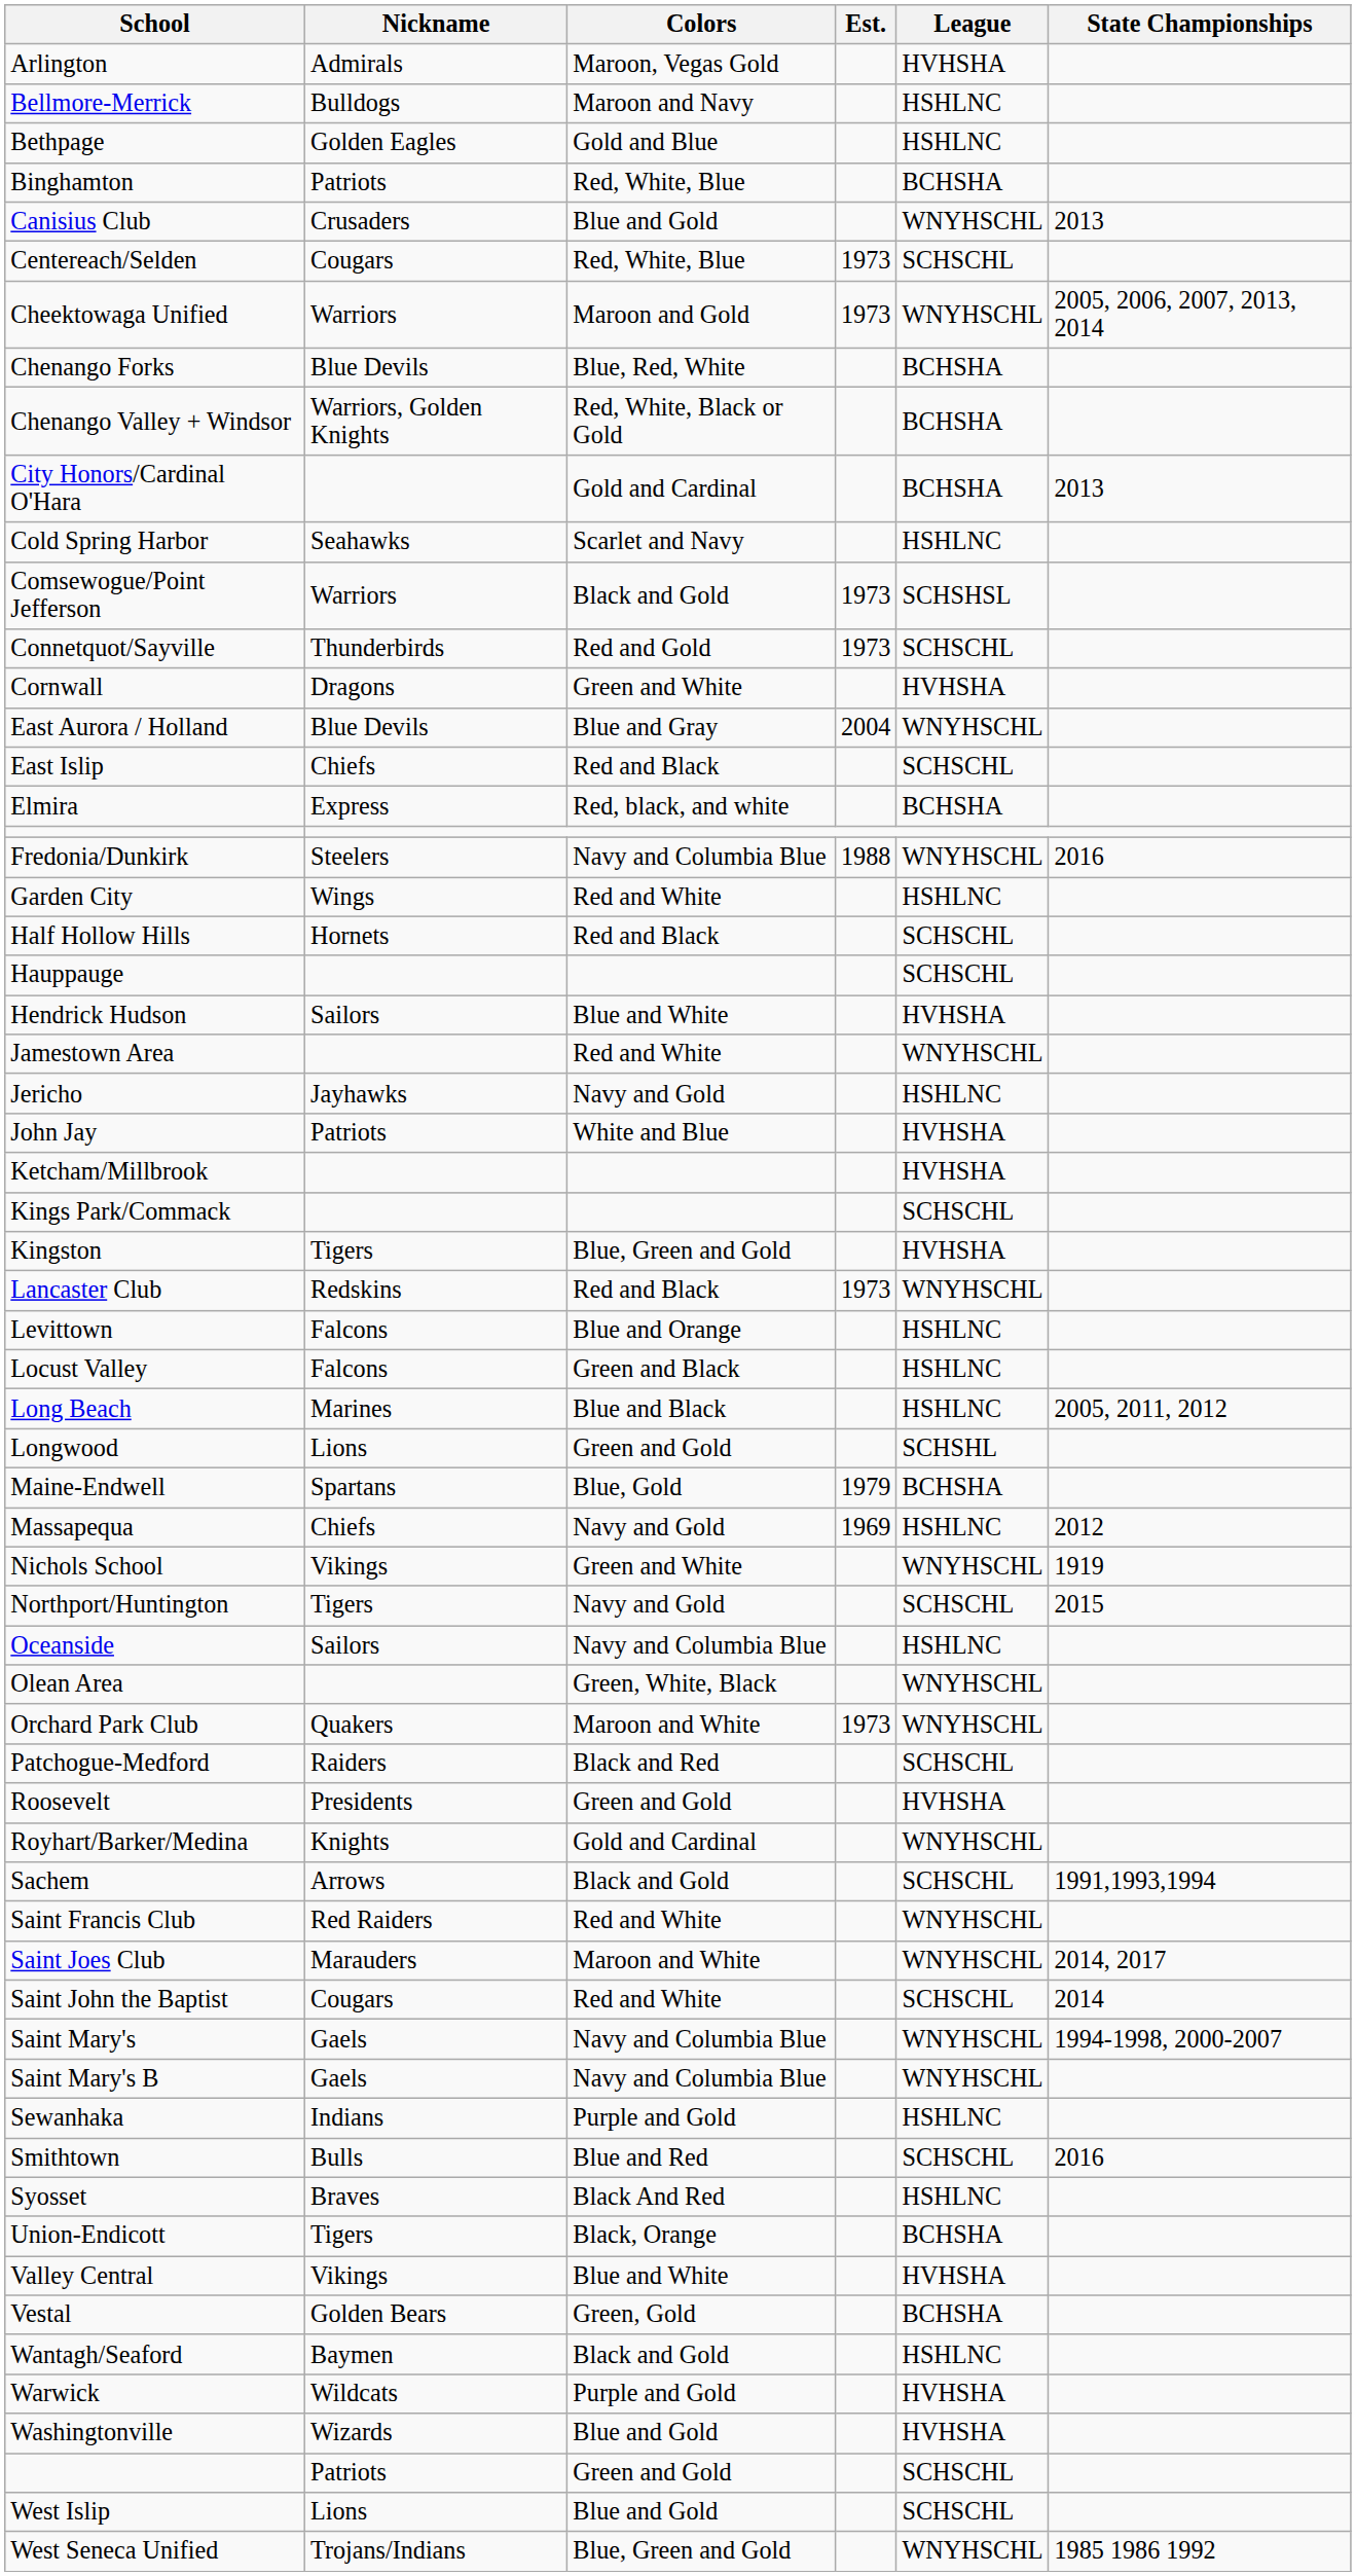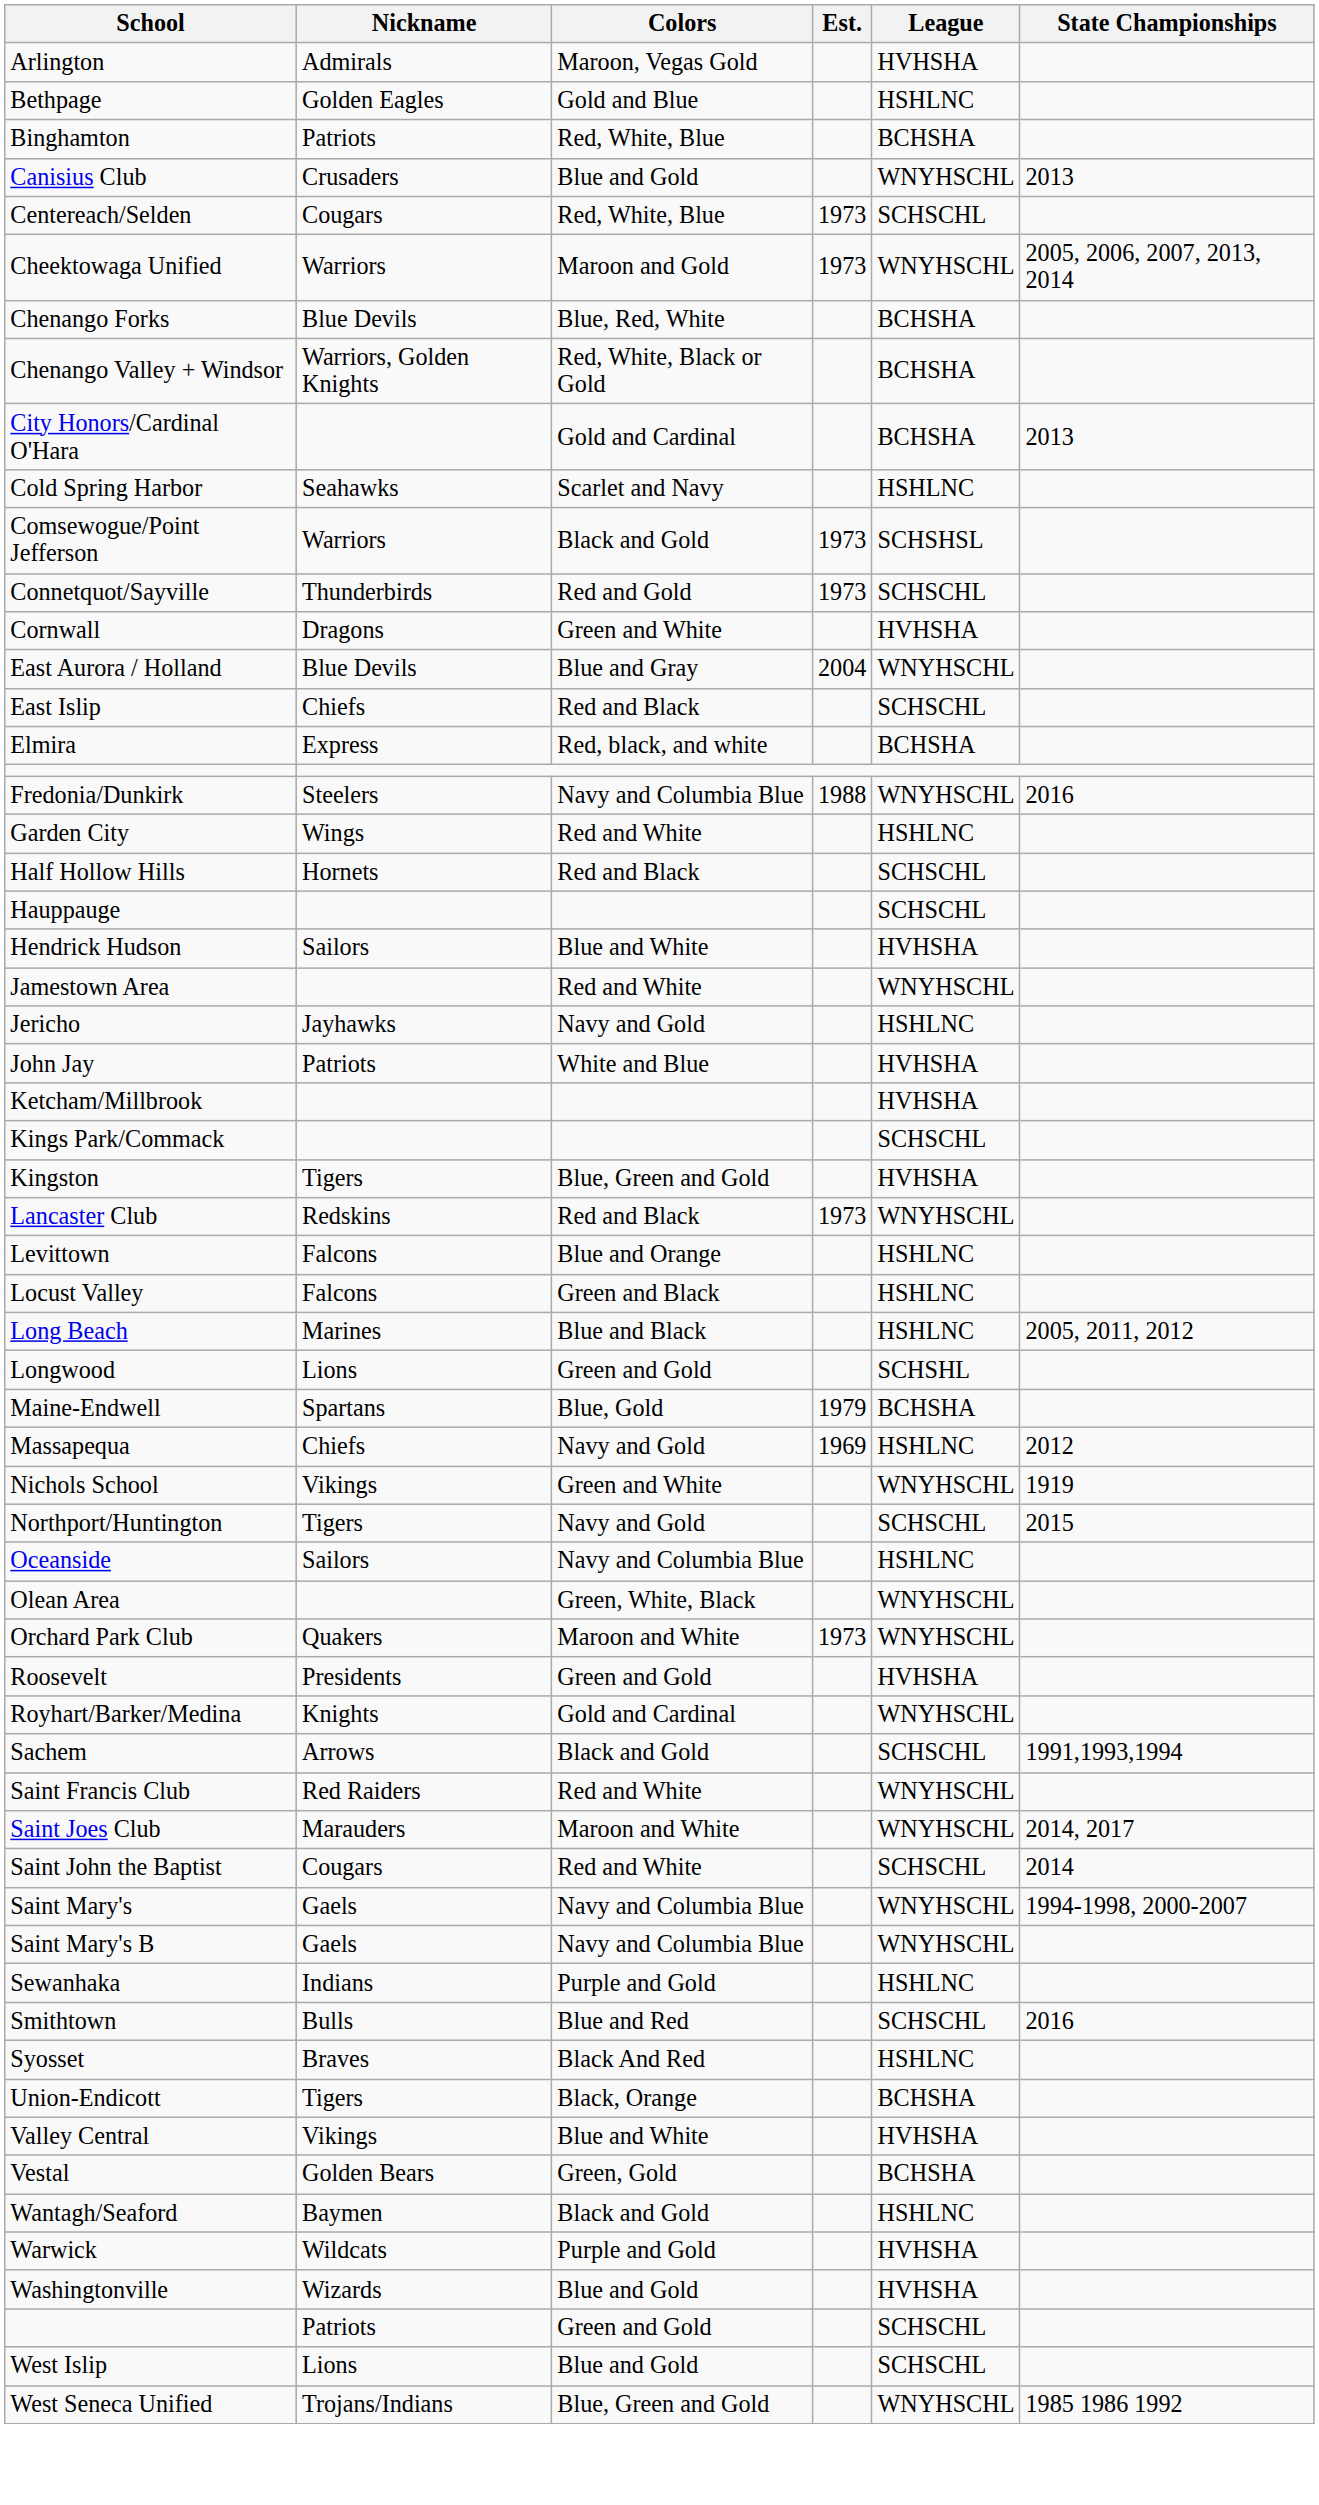 <table class="wikitable mw-collapsible mw-collapsed">
 <tr>
 <th>School</th>
 <th>Nickname</th>
 <th>Colors</th>
 <th>Est.</th>
 <th>League</th>
 <th>State Championships</th>
 </tr>
 <tr>
 <td>Arlington</td>
 <td>Admirals</td>
 <td>Maroon, Vegas Gold</td>
 <td></td>
 <td>HVHSHA</td>
-<td></td>
-</tr>
-<tr>
-<td><a href='#'>Bellmore-Merrick</a></td>
-<td>Bulldogs</td>
-<td>Maroon and Navy</td>
-<td></td>
-<td>HSHLNC</td>
 <td></td>
 </tr>
 <tr>
 <td>Bethpage</td>
 <td>Golden Eagles</td>
 <td>Gold and Blue</td>
 <td></td>
 <td>HSHLNC</td>
 <td></td>
 </tr>
 <tr>
 <td>Binghamton</td>
 <td>Patriots</td>
 <td>Red, White, Blue</td>
 <td></td>
 <td>BCHSHA</td>
 <td></td>
 </tr>
 <tr>
 <td><a href='#'>Canisius</a> Club</td>
 <td>Crusaders</td>
 <td>Blue and Gold</td>
 <td></td>
 <td>WNYHSCHL</td>
 <td>2013</td>
 </tr>
 <tr>
 <td>Centereach/Selden</td>
 <td>Cougars</td>
 <td>Red, White, Blue</td>
 <td>1973</td>
 <td>SCHSCHL</td>
 <td></td>
 </tr>
 <tr>
 <td>Cheektowaga Unified</td>
 <td>Warriors</td>
 <td>Maroon and Gold</td>
 <td>1973</td>
 <td>WNYHSCHL</td>
 <td>2005, 2006, 2007, 2013, 2014</td>
 </tr>
 <tr>
 <td>Chenango Forks</td>
 <td>Blue Devils</td>
 <td>Blue, Red, White</td>
 <td></td>
 <td>BCHSHA</td>
 <td></td>
 </tr>
 <tr>
 <td>Chenango Valley + Windsor</td>
 <td>Warriors, Golden Knights</td>
 <td>Red, White, Black or Gold</td>
 <td></td>
 <td>BCHSHA</td>
 <td></td>
 </tr>
 <tr>
 <td><a href='#'>City Honors</a>/Cardinal O'Hara</td>
 <td></td>
 <td>Gold and Cardinal</td>
 <td></td>
 <td>BCHSHA</td>
 <td>2013</td>
 </tr>
 <tr>
 <td>Cold Spring Harbor</td>
 <td>Seahawks</td>
 <td>Scarlet and Navy</td>
 <td></td>
 <td>HSHLNC</td>
 <td></td>
 </tr>
 <tr>
 <td>Comsewogue/Point Jefferson</td>
 <td>Warriors</td>
 <td>Black and Gold</td>
 <td>1973</td>
 <td>SCHSHSL</td>
 <td></td>
 </tr>
 <tr>
 <td>Connetquot/Sayville</td>
 <td>Thunderbirds</td>
 <td>Red and Gold</td>
 <td>1973</td>
 <td>SCHSCHL</td>
 <td></td>
 </tr>
 <tr>
 <td>Cornwall</td>
 <td>Dragons</td>
 <td>Green and White</td>
 <td></td>
 <td>HVHSHA</td>
 <td></td>
 </tr>
 <tr>
 <td>East Aurora / Holland</td>
 <td>Blue Devils</td>
 <td>Blue and Gray</td>
 <td>2004</td>
 <td>WNYHSCHL</td>
 <td></td>
 </tr>
 <tr>
 <td>East Islip</td>
 <td>Chiefs</td>
 <td>Red and Black</td>
 <td></td>
 <td>SCHSCHL</td>
 <td></td>
 </tr>
 <tr>
 <td>Elmira</td>
 <td>Express</td>
 <td>Red, black, and white</td>
 <td></td>
 <td>BCHSHA</td>
 <td></td>
 </tr>
 <tr WNYHSCHL ||>
 <td></td>
 </tr>
 <tr>
 <td>Fredonia/Dunkirk</td>
 <td>Steelers</td>
 <td>Navy and Columbia Blue</td>
 <td>1988</td>
 <td>WNYHSCHL</td>
 <td>2016</td>
 </tr>
 <tr>
 <td>Garden City</td>
 <td>Wings</td>
 <td>Red and White</td>
 <td></td>
 <td>HSHLNC</td>
 <td></td>
 </tr>
 <tr>
 <td>Half Hollow Hills</td>
 <td>Hornets</td>
 <td>Red and Black</td>
 <td></td>
 <td>SCHSCHL</td>
 <td></td>
 </tr>
 <tr>
 <td>Hauppauge</td>
 <td></td>
 <td></td>
 <td></td>
 <td>SCHSCHL</td>
 <td></td>
 </tr>
 <tr>
 <td>Hendrick Hudson</td>
 <td>Sailors</td>
 <td>Blue and White</td>
 <td></td>
 <td>HVHSHA</td>
 <td></td>
 </tr>
 <tr>
 <td>Jamestown Area</td>
 <td></td>
 <td>Red and White</td>
 <td></td>
 <td>WNYHSCHL</td>
 <td></td>
 </tr>
 <tr>
 <td>Jericho</td>
 <td>Jayhawks</td>
 <td>Navy and Gold</td>
 <td></td>
 <td>HSHLNC</td>
 <td></td>
 </tr>
 <tr>
 <td>John Jay</td>
 <td>Patriots</td>
 <td>White and Blue</td>
 <td></td>
 <td>HVHSHA</td>
 <td></td>
 </tr>
 <tr>
 <td>Ketcham/Millbrook</td>
 <td></td>
 <td></td>
 <td></td>
 <td>HVHSHA</td>
 <td></td>
 </tr>
 <tr>
 <td>Kings Park/Commack</td>
 <td></td>
 <td></td>
 <td></td>
 <td>SCHSCHL</td>
 <td></td>
 </tr>
 <tr>
 <td>Kingston</td>
 <td>Tigers</td>
 <td>Blue, Green and Gold</td>
 <td></td>
 <td>HVHSHA</td>
 <td></td>
 </tr>
 <tr>
 <td><a href='#'>Lancaster</a> Club</td>
 <td>Redskins</td>
 <td>Red and Black</td>
 <td>1973</td>
 <td>WNYHSCHL</td>
 <td></td>
 </tr>
 <tr>
 <td>Levittown</td>
 <td>Falcons</td>
 <td>Blue and Orange</td>
 <td></td>
 <td>HSHLNC</td>
 <td></td>
 </tr>
 <tr>
 <td>Locust Valley</td>
 <td>Falcons</td>
 <td>Green and Black</td>
 <td></td>
 <td>HSHLNC</td>
 <td></td>
 </tr>
 <tr>
 <td><a href='#'>Long Beach</a></td>
 <td>Marines</td>
 <td>Blue and Black</td>
 <td></td>
 <td>HSHLNC</td>
 <td>2005, 2011, 2012</td>
 </tr>
 <tr>
 <td>Longwood</td>
 <td>Lions</td>
 <td>Green and Gold</td>
 <td></td>
 <td>SCHSHL</td>
 <td></td>
 </tr>
 <tr>
 <td>Maine-Endwell</td>
 <td>Spartans</td>
 <td>Blue, Gold</td>
 <td>1979</td>
 <td>BCHSHA</td>
 <td></td>
 </tr>
 <tr>
 <td>Massapequa</td>
 <td>Chiefs</td>
 <td>Navy and Gold</td>
 <td>1969</td>
 <td>HSHLNC</td>
 <td>2012</td>
 </tr>
 <tr>
 <td>Nichols School</td>
 <td>Vikings</td>
 <td>Green and White</td>
 <td></td>
 <td>WNYHSCHL</td>
 <td>1919</td>
 </tr>
 <tr>
 <td>Northport/Huntington</td>
 <td>Tigers</td>
 <td>Navy and Gold</td>
 <td></td>
 <td>SCHSCHL</td>
 <td>2015</td>
 </tr>
 <tr>
 <td><a href='#'>Oceanside</a></td>
 <td>Sailors</td>
 <td>Navy and Columbia Blue</td>
 <td></td>
 <td>HSHLNC</td>
 <td></td>
 </tr>
 <tr>
 <td>Olean Area</td>
 <td></td>
 <td>Green, White, Black</td>
 <td></td>
 <td>WNYHSCHL</td>
 <td></td>
 </tr>
 <tr>
 <td>Orchard Park Club</td>
 <td>Quakers</td>
 <td>Maroon and White</td>
 <td>1973</td>
 <td>WNYHSCHL</td>
 <td></td>
 </tr>
 <tr>
-<td>Patchogue-Medford</td>
-<td>Raiders</td>
-<td>Black and Red</td>
-<td></td>
-<td>SCHSCHL</td>
-<td></td>
-</tr>
-<tr>
 <td>Roosevelt</td>
 <td>Presidents</td>
 <td>Green and Gold</td>
 <td></td>
 <td>HVHSHA</td>
 <td></td>
 </tr>
 <tr>
 <td>Royhart/Barker/Medina</td>
 <td>Knights</td>
 <td>Gold and Cardinal</td>
 <td></td>
 <td>WNYHSCHL</td>
 <td></td>
 </tr>
 <tr>
 <td>Sachem</td>
 <td>Arrows</td>
 <td>Black and Gold</td>
 <td></td>
 <td>SCHSCHL</td>
 <td>1991,1993,1994</td>
 </tr>
 <tr>
 <td>Saint Francis Club</td>
 <td>Red Raiders</td>
 <td>Red and White</td>
 <td></td>
 <td>WNYHSCHL</td>
 <td></td>
 </tr>
 <tr>
 <td><a href='#'>Saint Joes</a> Club</td>
 <td>Marauders</td>
 <td>Maroon and White</td>
 <td></td>
 <td>WNYHSCHL</td>
 <td>2014, 2017</td>
 </tr>
 <tr>
 <td>Saint John the Baptist</td>
 <td>Cougars</td>
 <td>Red and White</td>
 <td></td>
 <td>SCHSCHL</td>
 <td>2014</td>
 </tr>
 <tr>
 <td>Saint Mary's</td>
 <td>Gaels</td>
 <td>Navy and Columbia Blue</td>
 <td></td>
 <td>WNYHSCHL</td>
 <td>1994-1998, 2000-2007</td>
 </tr>
 <tr>
 <td>Saint Mary's B</td>
 <td>Gaels</td>
 <td>Navy and Columbia Blue</td>
 <td></td>
 <td>WNYHSCHL</td>
 <td></td>
 </tr>
 <tr>
 <td>Sewanhaka</td>
 <td>Indians</td>
 <td>Purple and Gold</td>
 <td></td>
 <td>HSHLNC</td>
 <td></td>
 </tr>
 <tr>
 <td>Smithtown</td>
 <td>Bulls</td>
 <td>Blue and Red</td>
 <td></td>
 <td>SCHSCHL</td>
 <td>2016</td>
 </tr>
 <tr>
 <td>Syosset</td>
 <td>Braves</td>
 <td>Black And Red</td>
 <td></td>
 <td>HSHLNC</td>
 <td></td>
 </tr>
 <tr>
 <td>Union-Endicott</td>
 <td>Tigers</td>
 <td>Black, Orange</td>
 <td></td>
 <td>BCHSHA</td>
 <td></td>
 </tr>
 <tr>
 <td>Valley Central</td>
 <td>Vikings</td>
 <td>Blue and White</td>
 <td></td>
 <td>HVHSHA</td>
 <td></td>
 </tr>
 <tr>
 <td>Vestal</td>
 <td>Golden Bears</td>
 <td>Green, Gold</td>
 <td></td>
 <td>BCHSHA</td>
 <td></td>
 </tr>
 <tr>
 <td>Wantagh/Seaford</td>
 <td>Baymen</td>
 <td>Black and Gold</td>
 <td></td>
 <td>HSHLNC</td>
 <td></td>
 </tr>
 <tr>
 <td>Warwick</td>
 <td>Wildcats</td>
 <td>Purple and Gold</td>
 <td></td>
 <td>HVHSHA</td>
 <td></td>
 </tr>
 <tr>
 <td>Washingtonville</td>
 <td>Wizards</td>
 <td>Blue and Gold</td>
 <td></td>
 <td>HVHSHA</td>
 <td></td>
 </tr>
 <tr>
 <td></td>
 <td>Patriots</td>
 <td>Green and Gold</td>
 <td></td>
 <td>SCHSCHL</td>
 <td></td>
 </tr>
 <tr>
 <td>West Islip</td>
 <td>Lions</td>
 <td>Blue and Gold</td>
 <td></td>
 <td>SCHSCHL</td>
 <td></td>
 </tr>
 <tr>
 <td>West Seneca Unified</td>
 <td>Trojans/Indians</td>
 <td>Blue, Green and Gold</td>
 <td></td>
 <td>WNYHSCHL</td>
 <td>1985 1986 1992</td>
 </tr>
 <tr>
 </tr>
 </table>
